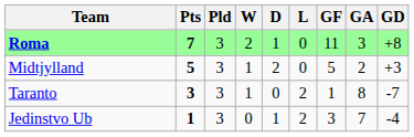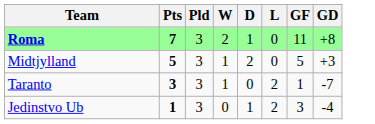 <table class=wikitable style="text-align:center">
 <tr>
 <th width=165>Team</th>
 <th width=20>Pts</th>
 <th width=20>Pld</th>
 <th width=20>W</th>
 <th width=20>D</th>
 <th width=20>L</th>
 <th width=20>GF</th>
-<th width=20>GA</th>
 <th width=20>GD</th>
 </tr>
 <tr |- align=center style="background:#98FF98;">
 <td style="text-align:left"> <strong><a href='#'>Roma</a></strong></td>
 <td><strong>7</strong></td>
 <td>3</td>
 <td>2</td>
 <td>1</td>
 <td>0</td>
 <td>11</td>
-<td>3</td>
 <td>+8</td>
 </tr>
 <tr>
 <td style="text-align:left"> <a href='#'>Midtjylland</a></td>
 <td><strong>5</strong></td>
 <td>3</td>
 <td>1</td>
 <td>2</td>
 <td>0</td>
 <td>5</td>
-<td>2</td>
 <td>+3</td>
 </tr>
 <tr>
 <td style="text-align:left"> <a href='#'>Taranto</a></td>
 <td><strong>3</strong></td>
 <td>3</td>
 <td>1</td>
 <td>0</td>
 <td>2</td>
 <td>1</td>
-<td>8</td>
 <td>-7</td>
 </tr>
 <tr>
 <td style="text-align:left"> <a href='#'>Jedinstvo Ub</a></td>
 <td><strong>1</strong></td>
 <td>3</td>
 <td>0</td>
 <td>1</td>
 <td>2</td>
 <td>3</td>
-<td>7</td>
 <td>-4</td>
 </tr>
 </table>
